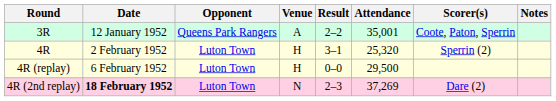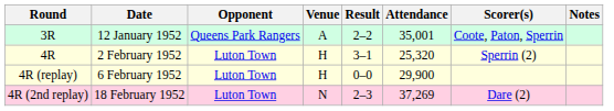 <table style="text-align:center;" class="wikitable sortable">
 <tr>
 <th>Round</th>
 <th>Date</th>
 <th>Opponent</th>
 <th>Venue</th>
 <th>Result</th>
 <th>Attendance</th>
 <th>Scorer(s)</th>
 <th>Notes</th>
 </tr>
 <tr style="background:#d0ffe3;">
 <td>3R</td>
 <td>12 January 1952</td>
 <td><a href='#'>Queens Park Rangers</a></td>
 <td>A</td>
 <td>2–2</td>
 <td>35,001</td>
 <td><a href='#'>Coote</a>, <a href='#'>Paton</a>, <a href='#'>Sperrin</a></td>
 <td></td>
 </tr>
 <tr style="background:#ffd;">
 <td>4R</td>
 <td>2 February 1952</td>
 <td><a href='#'>Luton Town</a></td>
 <td>H</td>
 <td>3–1</td>
 <td>25,320</td>
 <td><a href='#'>Sperrin</a> (2)</td>
 <td></td>
 </tr>
 <tr style="background:#ffd;">
 <td>4R (replay)</td>
 <td>6 February 1952</td>
 <td><a href='#'>Luton Town</a></td>
 <td>H</td>
 <td>0–0 </td>
-<td>29,500</td>
+<td>29,900</td>
 <td></td>
 <td></td>
 </tr>
 <tr style="background:#ffd0e3;">
 <td>4R (2nd replay)</td>
-<td><strong>18 February 1952</strong></td>
+<td>18 February 1952</td>
 <td><a href='#'>Luton Town</a></td>
 <td>N</td>
 <td>2–3 </td>
 <td>37,269</td>
 <td><a href='#'>Dare</a> (2)</td>
 <td></td>
 </tr>
 </table>
